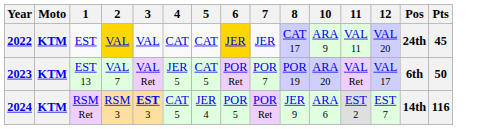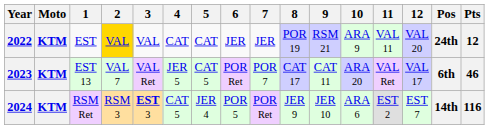 <table class="wikitable" style="text-align:center;">
 <tr>
 <th>Year</th>
 <th>Moto</th>
 <th>1</th>
 <th>2</th>
 <th>3</th>
 <th>4</th>
 <th>5</th>
 <th>6</th>
 <th>7</th>
 <th>8</th>
+<th>9</th>
 <th>10</th>
 <th>11</th>
 <th>12</th>
 <th>Pos</th>
 <th>Pts</th>
 </tr>
 <tr>
 <th><a href='#'>2022</a></th>
 <th><a href='#'>KTM</a></th>
 <td><a href='#'>EST</a></td>
 <td style="background: gold;"><a href='#'>VAL</a></td>
 <td><a href='#'>VAL</a></td>
 <td><a href='#'>CAT</a></td>
 <td><a href='#'>CAT</a></td>
-<td style="background: gold;"><a href='#'>JER</a></td>
 <td><a href='#'>JER</a></td>
-<td style="background:#cfcfff;"><a href='#'>CAT</a><br><small>17</small></td>
+<td><a href='#'>JER</a></td>
+<td style="background:#cfcfff;"><a href='#'>POR</a><br><small>19</small></td>
+<td style="background:#cfcfff;"><a href='#'>RSM</a><br><small>21</small></td>
 <td style="background:#dfffdf;"><a href='#'>ARA</a><br><small>9</small></td>
 <td style="background:#dfffdf;"><a href='#'>VAL</a><br><small>11</small></td>
 <td style="background:#cfcfff;"><a href='#'>VAL</a><br><small>20</small></td>
 <th>24th</th>
-<th>45</th>
+<th>12</th>
 </tr>
 <tr>
 <th><a href='#'>2023</a></th>
 <th><a href='#'>KTM</a></th>
 <td style="background:#dfffdf;"><a href='#'>EST</a><br><small>13</small></td>
 <td style="background:#dfffdf;"><a href='#'>VAL</a><br><small>7</small></td>
 <td style="background:#efcfff;"><a href='#'>VAL</a><br><small>Ret</small></td>
 <td style="background:#dfffdf;"><a href='#'>JER</a><br><small>5</small></td>
 <td style="background:#dfffdf;"><a href='#'>CAT</a><br><small>5</small></td>
 <td style="background:#efcfff;"><a href='#'>POR</a><br><small>Ret</small></td>
 <td style="background:#dfffdf;"><a href='#'>POR</a><br><small>7</small></td>
-<td style="background:#cfcfff;"><a href='#'>POR</a><br><small>19</small></td>
+<td style="background:#cfcfff;"><a href='#'>CAT</a><br><small>17</small></td>
+<td style="background:#dfffdf;"><a href='#'>CAT</a><br><small>11</small></td>
 <td style="background:#cfcfff;"><a href='#'>ARA</a><br><small>20</small></td>
 <td style="background:#efcfff;"><a href='#'>VAL</a><br><small>Ret</small></td>
 <td style="background:#cfcfff;"><a href='#'>VAL</a><br><small>17</small></td>
 <th>6th</th>
-<th>50</th>
+<th>46</th>
 </tr>
 <tr>
 <th><a href='#'>2024</a></th>
 <th><a href='#'>KTM</a></th>
 <td style="background:#efcfff;"><a href='#'>RSM</a><br><small>Ret</small></td>
 <td style="background:#ffdf9f;"><a href='#'>RSM</a><br><small>3</small></td>
 <td style="background:#ffdf9f;"><strong><a href='#'>EST</a></strong><br><small>3</small></td>
 <td style="background:#dfffdf;"><a href='#'>CAT</a><br><small>5</small></td>
 <td style="background:#dfffdf;"><a href='#'>JER</a><br><small>4</small></td>
 <td style="background:#dfffdf;"><a href='#'>POR</a><br><small>5</small></td>
 <td style="background:#efcfff;"><a href='#'>POR</a><br><small>Ret</small></td>
 <td style="background:#dfffdf;"><a href='#'>JER</a><br><small>9</small></td>
+<td style="background:#dfffdf;"><a href='#'>JER</a><br><small>10</small></td>
 <td style="background:#dfffdf;"><a href='#'>ARA</a><br><small>6</small></td>
 <td style="background:#dfdfdf;"><a href='#'>EST</a><br><small>2</small></td>
 <td style="background:#dfffdf;"><a href='#'>EST</a><br><small>7</small></td>
 <th>14th</th>
 <th>116</th>
 </tr>
 </table>
